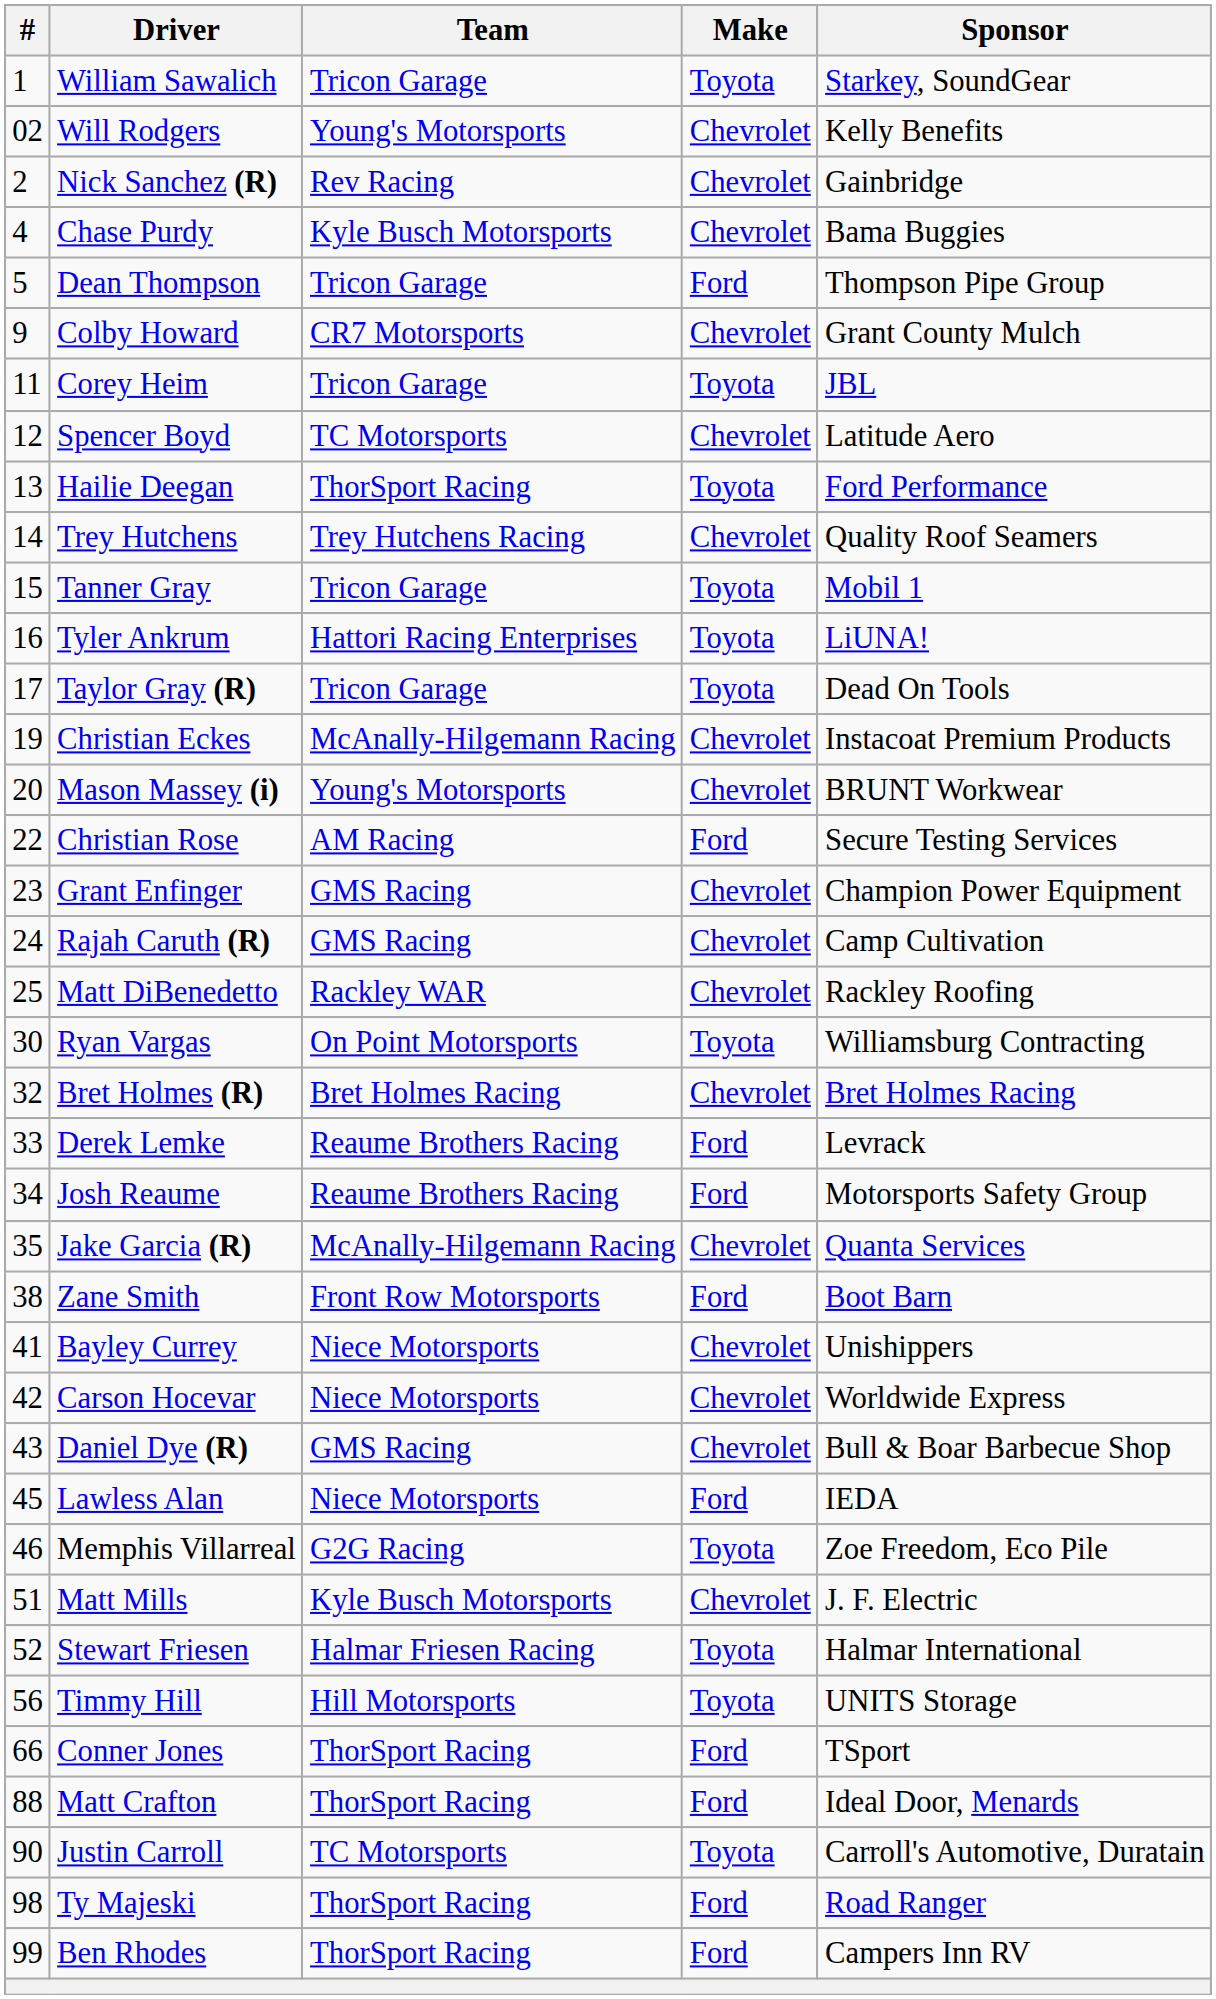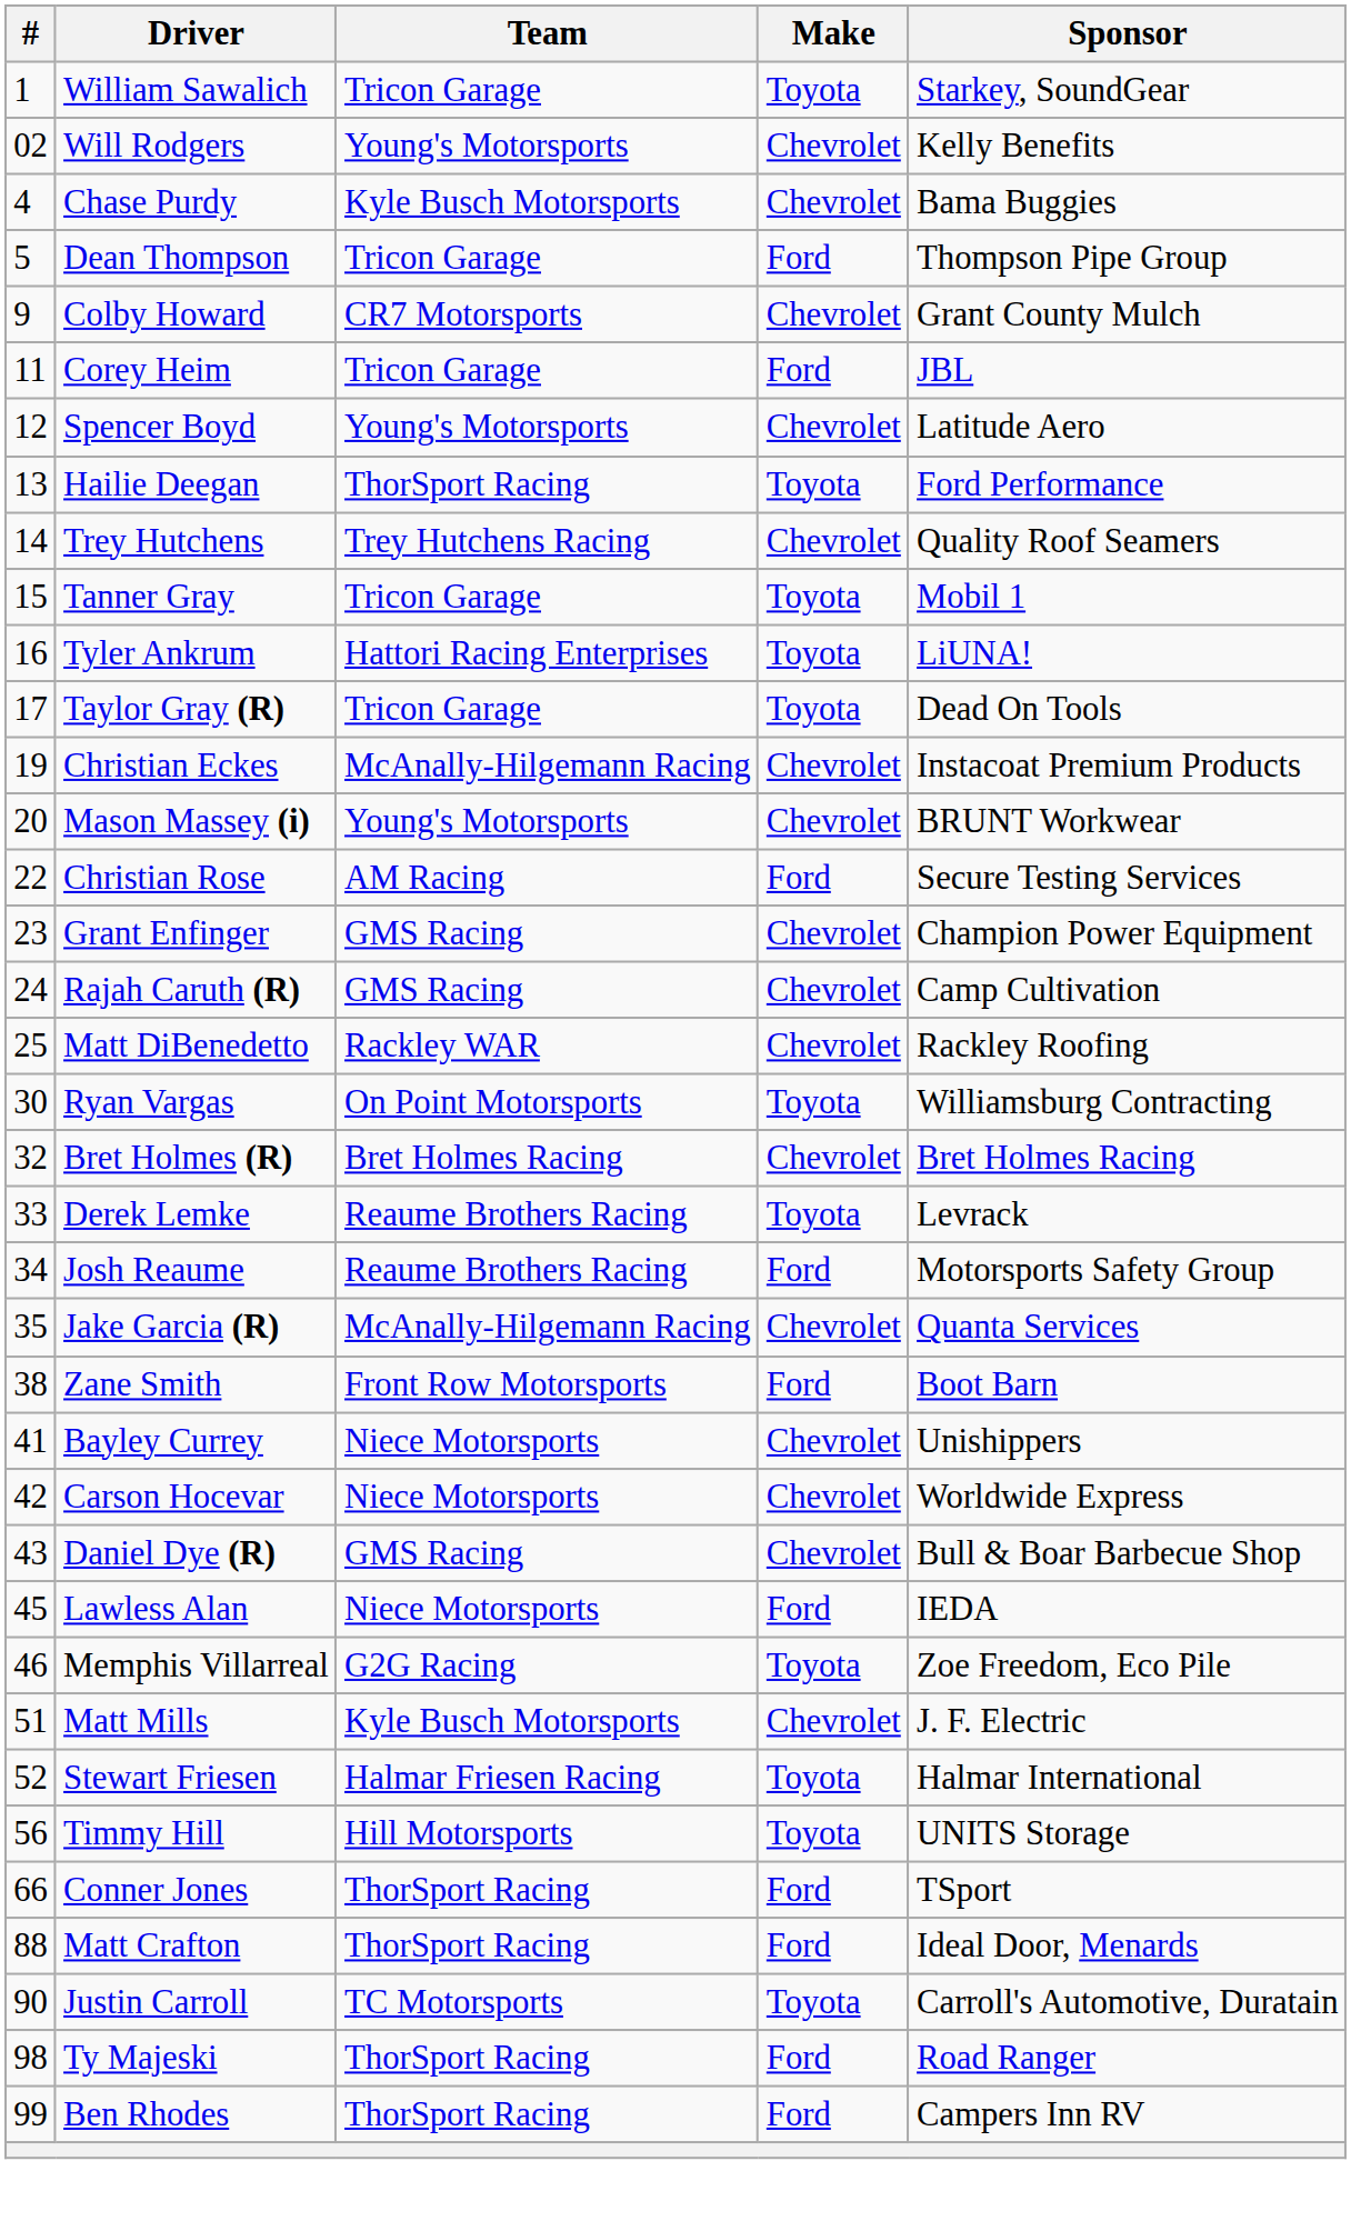 <table class="wikitable" style="font-size: 95%;">
 <tr>
 <th>#</th>
 <th>Driver</th>
 <th>Team</th>
 <th>Make</th>
 <th>Sponsor</th>
 </tr>
 <tr>
 <td>1</td>
 <td><a href='#'>William Sawalich</a></td>
 <td><a href='#'>Tricon Garage</a></td>
 <td><a href='#'>Toyota</a></td>
 <td><a href='#'>Starkey</a>, SoundGear</td>
 </tr>
 <tr>
 <td>02</td>
 <td><a href='#'>Will Rodgers</a></td>
 <td><a href='#'>Young's Motorsports</a></td>
 <td><a href='#'>Chevrolet</a></td>
 <td>Kelly Benefits</td>
-</tr>
-<tr>
-<td>2</td>
-<td><a href='#'>Nick Sanchez</a> <strong>(R)</strong></td>
-<td><a href='#'>Rev Racing</a></td>
-<td><a href='#'>Chevrolet</a></td>
-<td>Gainbridge</td>
 </tr>
 <tr>
 <td>4</td>
 <td><a href='#'>Chase Purdy</a></td>
 <td><a href='#'>Kyle Busch Motorsports</a></td>
 <td><a href='#'>Chevrolet</a></td>
 <td>Bama Buggies</td>
 </tr>
 <tr>
 <td>5</td>
 <td><a href='#'>Dean Thompson</a></td>
 <td><a href='#'>Tricon Garage</a></td>
 <td><a href='#'>Ford</a></td>
 <td>Thompson Pipe Group</td>
 </tr>
 <tr>
 <td>9</td>
 <td><a href='#'>Colby Howard</a></td>
 <td><a href='#'>CR7 Motorsports</a></td>
 <td><a href='#'>Chevrolet</a></td>
 <td>Grant County Mulch</td>
 </tr>
 <tr>
 <td>11</td>
 <td><a href='#'>Corey Heim</a></td>
 <td><a href='#'>Tricon Garage</a></td>
-<td><a href='#'>Toyota</a></td>
+<td><a href='#'>Ford</a></td>
 <td><a href='#'>JBL</a></td>
 </tr>
 <tr>
 <td>12</td>
 <td><a href='#'>Spencer Boyd</a></td>
-<td><a href='#'>TC Motorsports</a></td>
+<td><a href='#'>Young's Motorsports</a></td>
 <td><a href='#'>Chevrolet</a></td>
 <td>Latitude Aero</td>
 </tr>
 <tr>
 <td>13</td>
 <td><a href='#'>Hailie Deegan</a></td>
 <td><a href='#'>ThorSport Racing</a></td>
 <td><a href='#'>Toyota</a></td>
 <td><a href='#'>Ford Performance</a></td>
 </tr>
 <tr>
 <td>14</td>
 <td><a href='#'>Trey Hutchens</a></td>
 <td><a href='#'>Trey Hutchens Racing</a></td>
 <td><a href='#'>Chevrolet</a></td>
 <td>Quality Roof Seamers</td>
 </tr>
 <tr>
 <td>15</td>
 <td><a href='#'>Tanner Gray</a></td>
 <td><a href='#'>Tricon Garage</a></td>
 <td><a href='#'>Toyota</a></td>
 <td><a href='#'>Mobil 1</a></td>
 </tr>
 <tr>
 <td>16</td>
 <td><a href='#'>Tyler Ankrum</a></td>
 <td><a href='#'>Hattori Racing Enterprises</a></td>
 <td><a href='#'>Toyota</a></td>
 <td><a href='#'>LiUNA!</a></td>
 </tr>
 <tr>
 <td>17</td>
 <td><a href='#'>Taylor Gray</a> <strong>(R)</strong></td>
 <td><a href='#'>Tricon Garage</a></td>
 <td><a href='#'>Toyota</a></td>
 <td>Dead On Tools</td>
 </tr>
 <tr>
 <td>19</td>
 <td><a href='#'>Christian Eckes</a></td>
 <td nowrap><a href='#'>McAnally-Hilgemann Racing</a></td>
 <td><a href='#'>Chevrolet</a></td>
 <td>Instacoat Premium Products</td>
 </tr>
 <tr>
 <td>20</td>
 <td nowrap><a href='#'>Mason Massey</a> <strong>(i)</strong></td>
 <td><a href='#'>Young's Motorsports</a></td>
 <td><a href='#'>Chevrolet</a></td>
 <td>BRUNT Workwear</td>
 </tr>
 <tr>
 <td>22</td>
 <td><a href='#'>Christian Rose</a></td>
 <td><a href='#'>AM Racing</a></td>
 <td><a href='#'>Ford</a></td>
 <td>Secure Testing Services</td>
 </tr>
 <tr>
 <td>23</td>
 <td><a href='#'>Grant Enfinger</a></td>
 <td><a href='#'>GMS Racing</a></td>
 <td><a href='#'>Chevrolet</a></td>
 <td>Champion Power Equipment</td>
 </tr>
 <tr>
 <td>24</td>
 <td><a href='#'>Rajah Caruth</a> <strong>(R)</strong></td>
 <td><a href='#'>GMS Racing</a></td>
 <td><a href='#'>Chevrolet</a></td>
 <td>Camp Cultivation</td>
 </tr>
 <tr>
 <td>25</td>
 <td><a href='#'>Matt DiBenedetto</a></td>
 <td><a href='#'>Rackley WAR</a></td>
 <td><a href='#'>Chevrolet</a></td>
 <td>Rackley Roofing</td>
 </tr>
 <tr>
 <td>30</td>
 <td><a href='#'>Ryan Vargas</a></td>
 <td><a href='#'>On Point Motorsports</a></td>
 <td><a href='#'>Toyota</a></td>
 <td>Williamsburg Contracting</td>
 </tr>
 <tr>
 <td>32</td>
 <td><a href='#'>Bret Holmes</a> <strong>(R)</strong></td>
 <td><a href='#'>Bret Holmes Racing</a></td>
 <td><a href='#'>Chevrolet</a></td>
 <td><a href='#'>Bret Holmes Racing</a></td>
 </tr>
 <tr>
 <td>33</td>
 <td><a href='#'>Derek Lemke</a></td>
 <td><a href='#'>Reaume Brothers Racing</a></td>
-<td><a href='#'>Ford</a></td>
+<td><a href='#'>Toyota</a></td>
 <td>Levrack</td>
 </tr>
 <tr>
 <td>34</td>
 <td><a href='#'>Josh Reaume</a></td>
 <td><a href='#'>Reaume Brothers Racing</a></td>
 <td><a href='#'>Ford</a></td>
 <td>Motorsports Safety Group</td>
 </tr>
 <tr>
 <td>35</td>
 <td><a href='#'>Jake Garcia</a> <strong>(R)</strong></td>
 <td><a href='#'>McAnally-Hilgemann Racing</a></td>
 <td><a href='#'>Chevrolet</a></td>
 <td><a href='#'>Quanta Services</a></td>
 </tr>
 <tr>
 <td>38</td>
 <td><a href='#'>Zane Smith</a></td>
 <td><a href='#'>Front Row Motorsports</a></td>
 <td><a href='#'>Ford</a></td>
 <td><a href='#'>Boot Barn</a></td>
 </tr>
 <tr>
 <td>41</td>
 <td><a href='#'>Bayley Currey</a></td>
 <td><a href='#'>Niece Motorsports</a></td>
 <td><a href='#'>Chevrolet</a></td>
 <td>Unishippers</td>
 </tr>
 <tr>
 <td>42</td>
 <td><a href='#'>Carson Hocevar</a></td>
 <td nowrap=""><a href='#'>Niece Motorsports</a></td>
 <td><a href='#'>Chevrolet</a></td>
 <td>Worldwide Express</td>
 </tr>
 <tr>
 <td>43</td>
 <td><a href='#'>Daniel Dye</a> <strong>(R)</strong></td>
 <td><a href='#'>GMS Racing</a></td>
 <td><a href='#'>Chevrolet</a></td>
 <td>Bull & Boar Barbecue Shop</td>
 </tr>
 <tr>
 <td>45</td>
 <td><a href='#'>Lawless Alan</a></td>
 <td><a href='#'>Niece Motorsports</a></td>
 <td><a href='#'>Ford</a></td>
 <td>IEDA</td>
 </tr>
 <tr>
 <td>46</td>
 <td>Memphis Villarreal</td>
 <td><a href='#'>G2G Racing</a></td>
 <td><a href='#'>Toyota</a></td>
 <td>Zoe Freedom, Eco Pile</td>
 </tr>
 <tr>
 <td>51</td>
 <td><a href='#'>Matt Mills</a></td>
 <td><a href='#'>Kyle Busch Motorsports</a></td>
 <td><a href='#'>Chevrolet</a></td>
 <td>J. F. Electric</td>
 </tr>
 <tr>
 <td>52</td>
 <td><a href='#'>Stewart Friesen</a></td>
 <td><a href='#'>Halmar Friesen Racing</a></td>
 <td><a href='#'>Toyota</a></td>
 <td>Halmar International</td>
 </tr>
 <tr>
 <td>56</td>
 <td><a href='#'>Timmy Hill</a></td>
 <td><a href='#'>Hill Motorsports</a></td>
 <td><a href='#'>Toyota</a></td>
 <td>UNITS Storage</td>
 </tr>
 <tr>
 <td>66</td>
 <td><a href='#'>Conner Jones</a></td>
 <td><a href='#'>ThorSport Racing</a></td>
 <td><a href='#'>Ford</a></td>
 <td>TSport</td>
 </tr>
 <tr>
 <td>88</td>
 <td><a href='#'>Matt Crafton</a></td>
 <td><a href='#'>ThorSport Racing</a></td>
 <td><a href='#'>Ford</a></td>
 <td>Ideal Door, <a href='#'>Menards</a></td>
 </tr>
 <tr>
 <td>90</td>
 <td><a href='#'>Justin Carroll</a></td>
 <td><a href='#'>TC Motorsports</a></td>
 <td><a href='#'>Toyota</a></td>
 <td nowrap>Carroll's Automotive, Duratain</td>
 </tr>
 <tr>
 <td>98</td>
 <td><a href='#'>Ty Majeski</a></td>
 <td><a href='#'>ThorSport Racing</a></td>
 <td><a href='#'>Ford</a></td>
 <td><a href='#'>Road Ranger</a></td>
 </tr>
 <tr>
 <td>99</td>
 <td><a href='#'>Ben Rhodes</a></td>
 <td><a href='#'>ThorSport Racing</a></td>
 <td><a href='#'>Ford</a></td>
 <td>Campers Inn RV</td>
 </tr>
 <tr>
 <th colspan="5"></th>
 </tr>
 </table>
